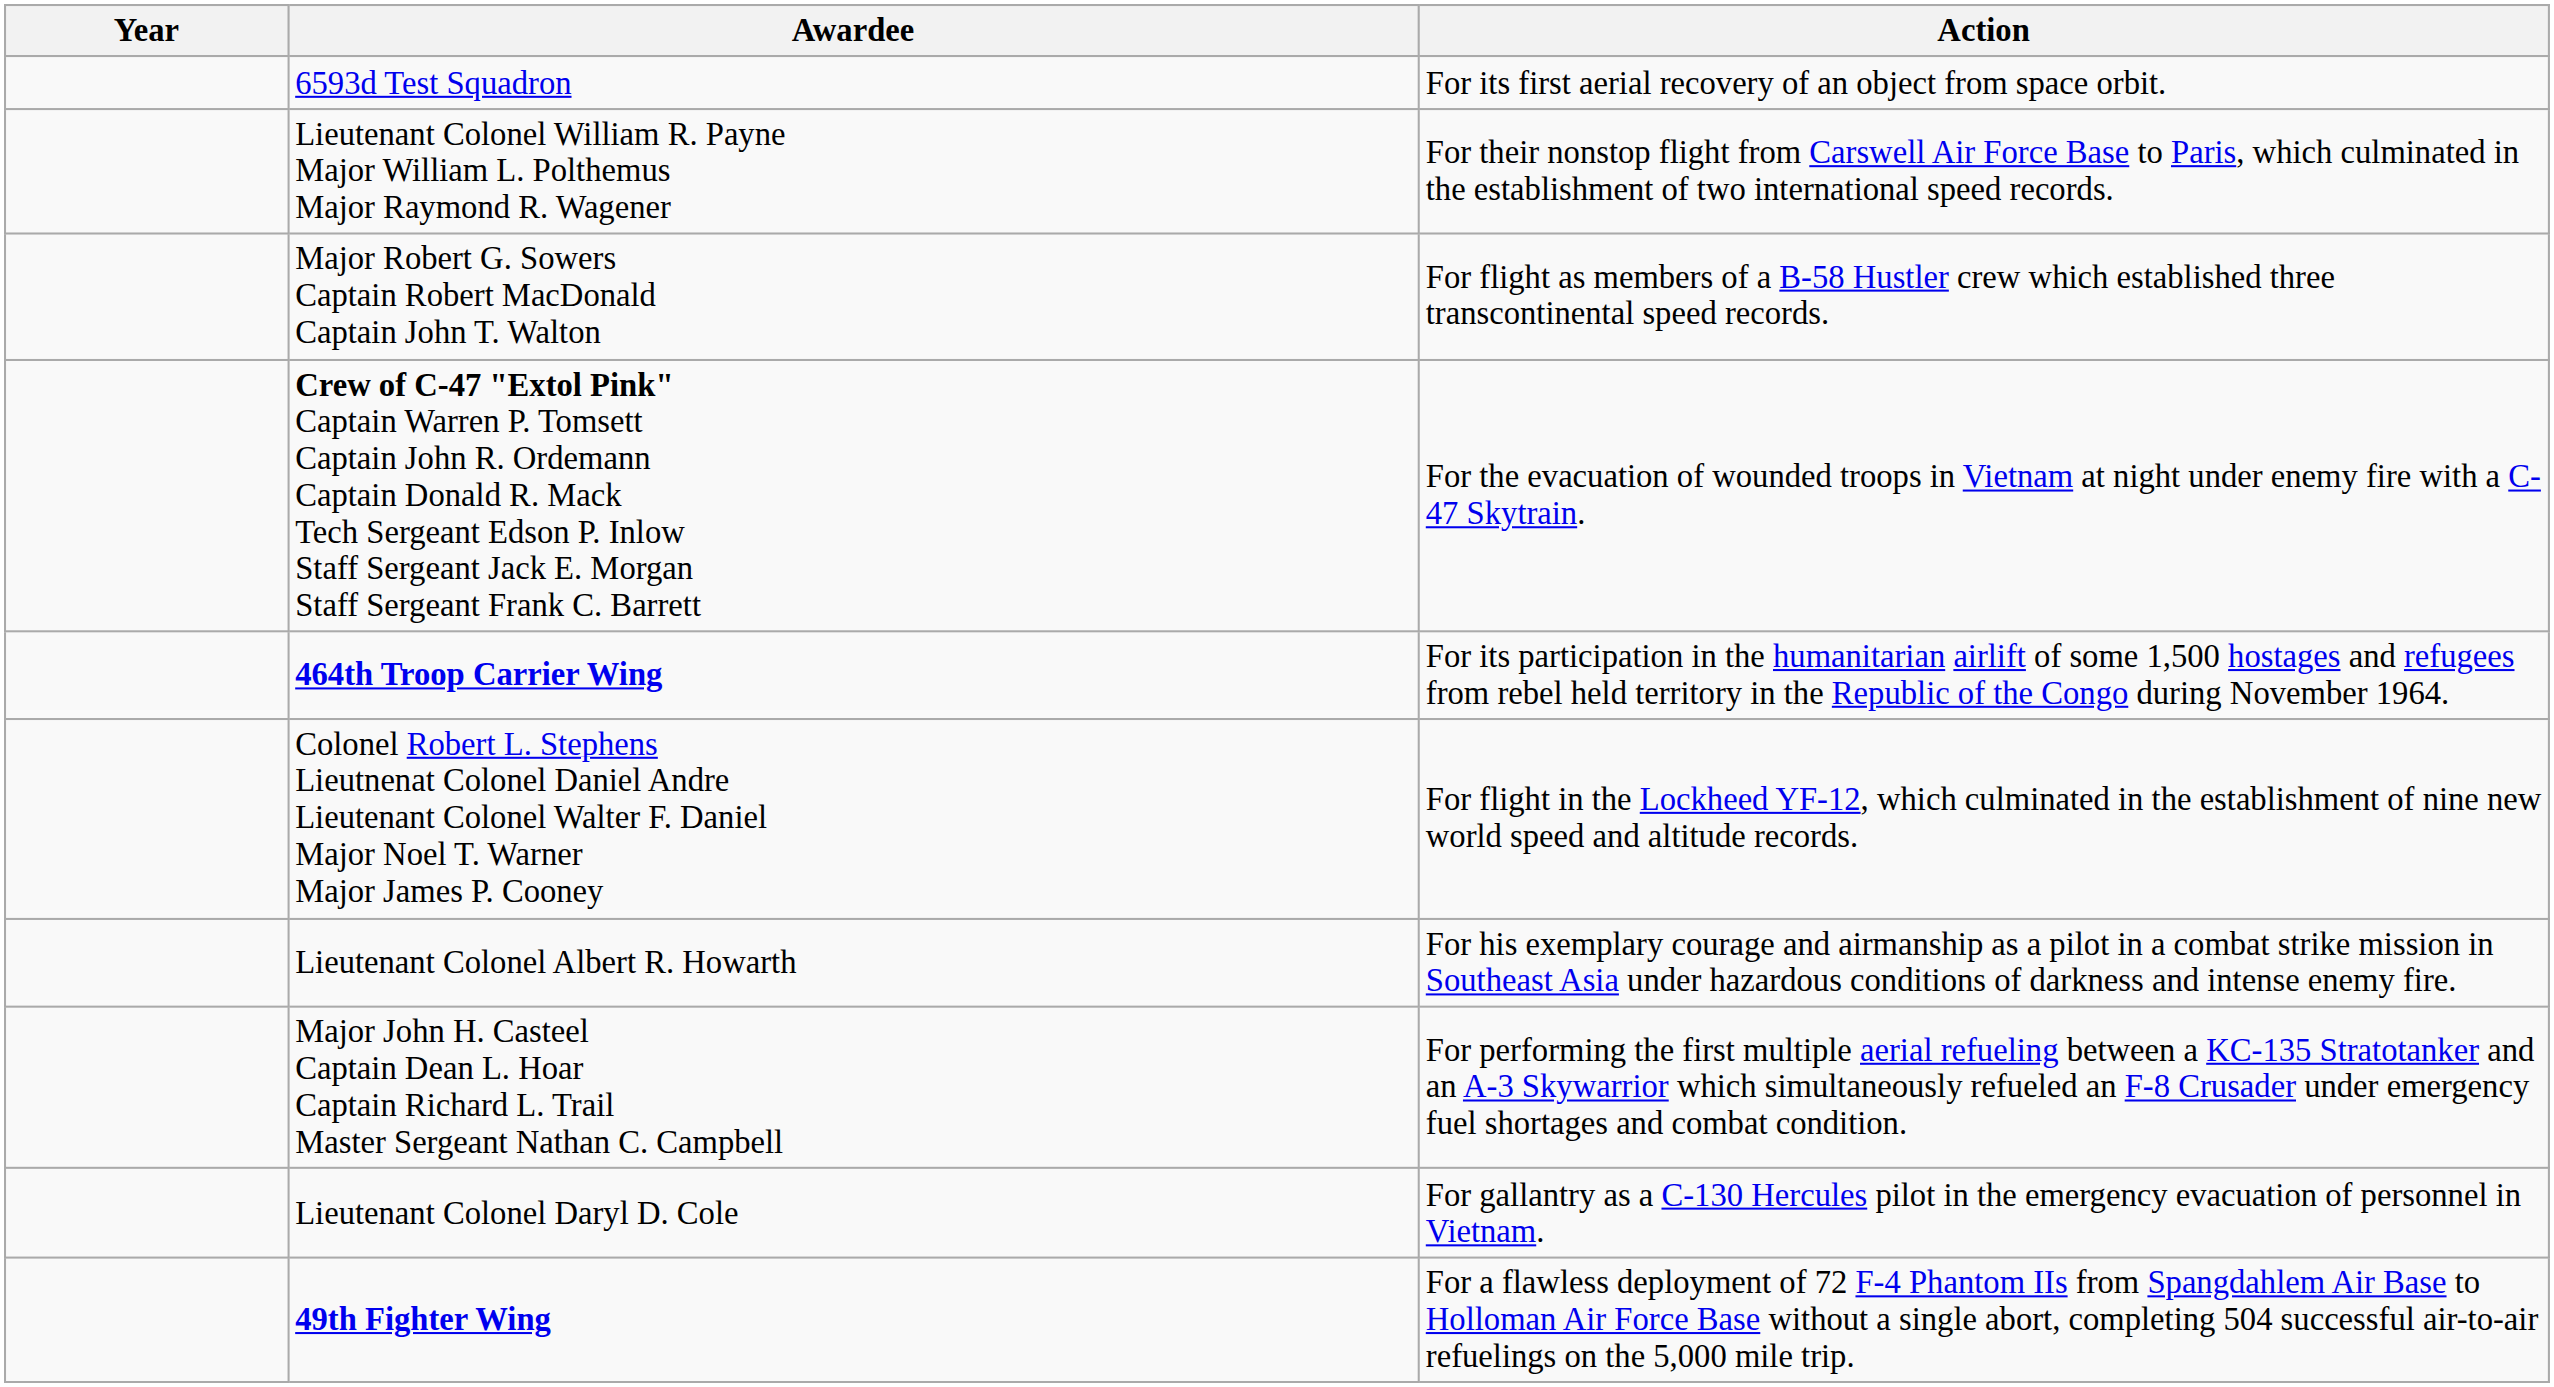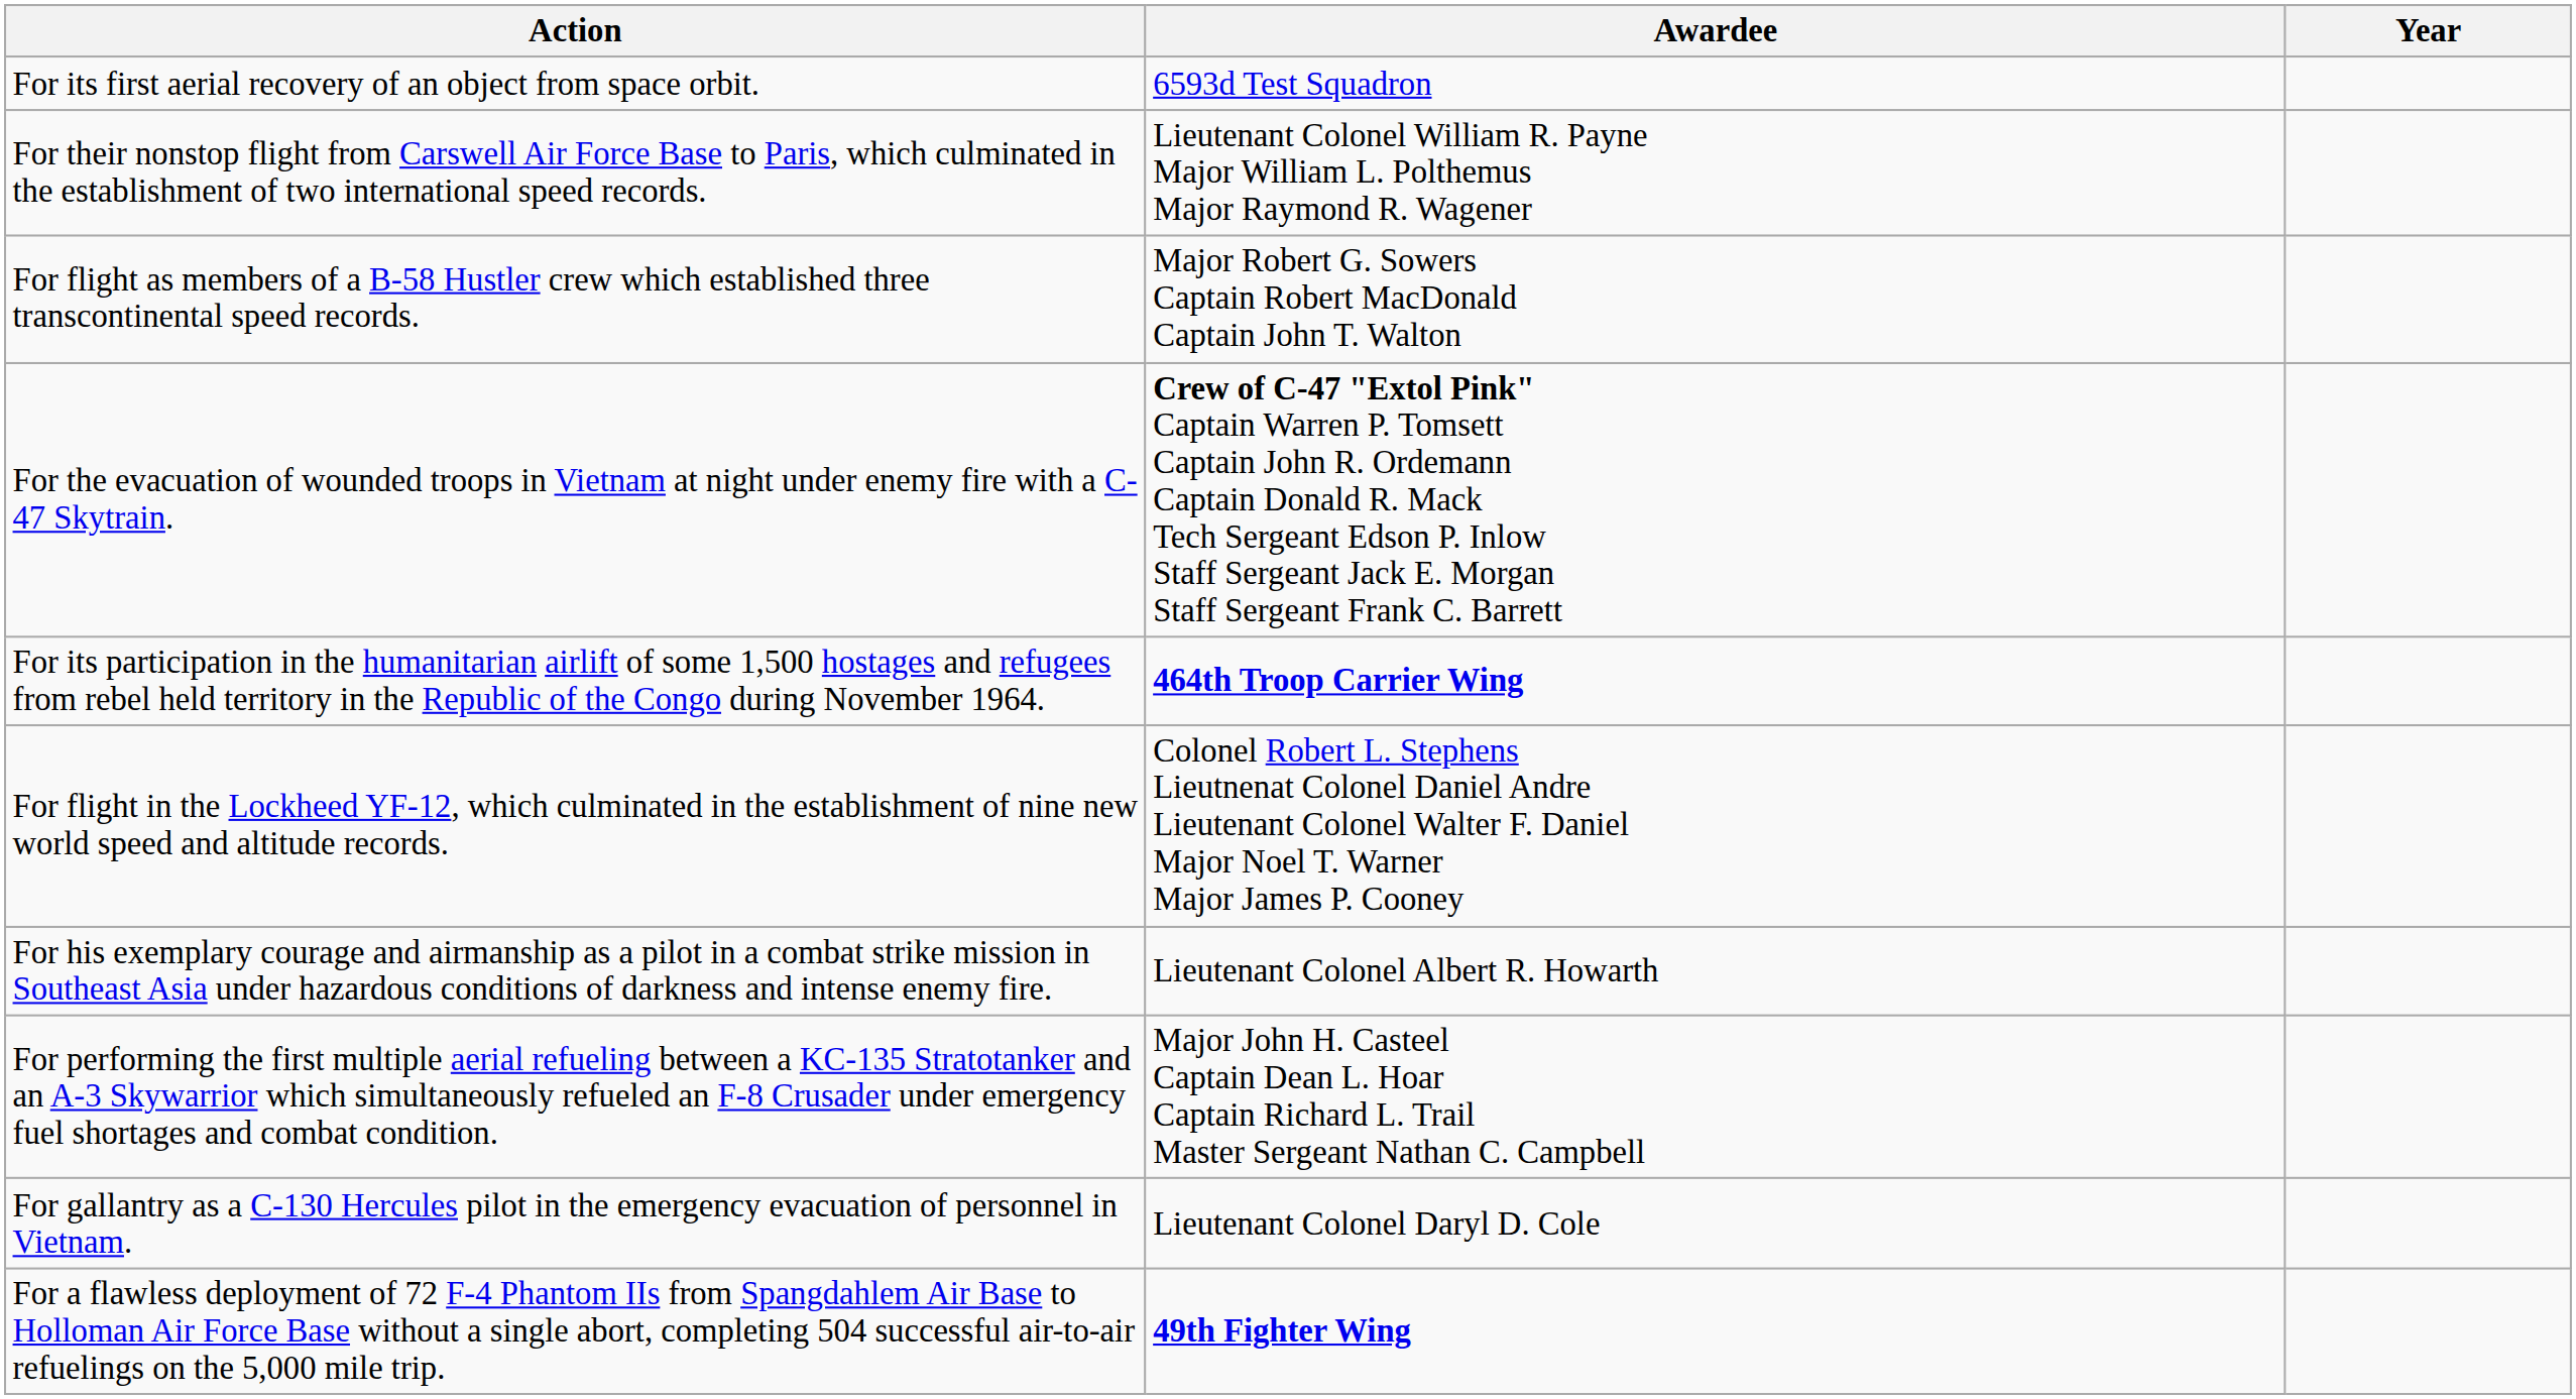 <table class=wikitable>
 <tr style="background:#CCCCCC">
+<th width=20%>Action</th>
+<th width=20%>Awardee</th>
 <th width="5%">Year</th>
-<th width=20%>Awardee</th>
-<th width=20%>Action</th>
 </tr>
 <tr>
+<td>For its first aerial recovery of an object from space orbit.</td>
+<td><a href='#'>6593d Test Squadron</a></td>
 <td></td>
-<td><a href='#'>6593d Test Squadron</a></td>
-<td>For its first aerial recovery of an object from space orbit.</td>
 </tr>
 <tr>
+<td>For their nonstop flight from <a href='#'>Carswell Air Force Base</a> to <a href='#'>Paris</a>, which culminated in the establishment of two international speed records.</td>
+<td>Lieutenant Colonel William R. Payne<br>Major William L. Polthemus<br>Major Raymond R. Wagener</td>
 <td></td>
-<td>Lieutenant Colonel William R. Payne<br>Major William L. Polthemus<br>Major Raymond R. Wagener</td>
-<td>For their nonstop flight from <a href='#'>Carswell Air Force Base</a> to <a href='#'>Paris</a>, which culminated in the establishment of two international speed records.</td>
 </tr>
 <tr>
+<td>For flight as members of a <a href='#'>B-58 Hustler</a> crew which established three transcontinental speed records.</td>
+<td>Major Robert G. Sowers<br>Captain Robert MacDonald<br>Captain John T. Walton</td>
 <td></td>
-<td>Major Robert G. Sowers<br>Captain Robert MacDonald<br>Captain John T. Walton</td>
-<td>For flight as members of a <a href='#'>B-58 Hustler</a> crew which established three transcontinental speed records.</td>
 </tr>
 <tr>
+<td>For the evacuation of wounded troops in <a href='#'>Vietnam</a> at night under enemy fire with a <a href='#'>C-47 Skytrain</a>.</td>
+<td><strong>Crew of C-47 "Extol Pink"</strong><br>Captain Warren P. Tomsett<br>Captain John R. Ordemann<br>Captain Donald R. Mack<br>Tech Sergeant Edson P. Inlow<br>Staff Sergeant Jack E. Morgan<br>Staff Sergeant Frank C. Barrett</td>
 <td></td>
-<td><strong>Crew of C-47 "Extol Pink"</strong><br>Captain Warren P. Tomsett<br>Captain John R. Ordemann<br>Captain Donald R. Mack<br>Tech Sergeant Edson P. Inlow<br>Staff Sergeant Jack E. Morgan<br>Staff Sergeant Frank C. Barrett</td>
-<td>For the evacuation of wounded troops in <a href='#'>Vietnam</a> at night under enemy fire with a <a href='#'>C-47 Skytrain</a>.</td>
 </tr>
 <tr>
+<td>For its participation in the <a href='#'>humanitarian</a> <a href='#'>airlift</a> of some 1,500 <a href='#'>hostages</a> and <a href='#'>refugees</a> from rebel held territory in the <a href='#'>Republic of the Congo</a> during November 1964.</td>
+<td><strong><a href='#'>464th Troop Carrier Wing</a></strong></td>
 <td></td>
-<td><strong><a href='#'>464th Troop Carrier Wing</a></strong></td>
-<td>For its participation in the <a href='#'>humanitarian</a> <a href='#'>airlift</a> of some 1,500 <a href='#'>hostages</a> and <a href='#'>refugees</a> from rebel held territory in the <a href='#'>Republic of the Congo</a> during November 1964.</td>
 </tr>
 <tr>
+<td>For flight in the <a href='#'>Lockheed YF-12</a>, which culminated in the establishment of nine new world speed and altitude records.</td>
+<td>Colonel <a href='#'>Robert L. Stephens</a><br>Lieutnenat Colonel Daniel Andre<br>Lieutenant Colonel Walter F. Daniel<br>Major Noel T. Warner<br>Major James P. Cooney</td>
 <td></td>
-<td>Colonel <a href='#'>Robert L. Stephens</a><br>Lieutnenat Colonel Daniel Andre<br>Lieutenant Colonel Walter F. Daniel<br>Major Noel T. Warner<br>Major James P. Cooney</td>
-<td>For flight in the <a href='#'>Lockheed YF-12</a>, which culminated in the establishment of nine new world speed and altitude records.</td>
 </tr>
 <tr>
+<td>For his exemplary courage and airmanship as a pilot in a combat strike mission in <a href='#'>Southeast Asia</a> under hazardous conditions of darkness and intense enemy fire.</td>
+<td>Lieutenant Colonel Albert R. Howarth</td>
 <td></td>
-<td>Lieutenant Colonel Albert R. Howarth</td>
-<td>For his exemplary courage and airmanship as a pilot in a combat strike mission in <a href='#'>Southeast Asia</a> under hazardous conditions of darkness and intense enemy fire.</td>
 </tr>
 <tr>
+<td>For performing the first multiple <a href='#'>aerial refueling</a> between a <a href='#'>KC-135 Stratotanker</a> and an <a href='#'>A-3 Skywarrior</a> which simultaneously refueled an <a href='#'>F-8 Crusader</a> under emergency fuel shortages and combat condition.</td>
+<td>Major John H. Casteel<br>Captain Dean L. Hoar<br>Captain Richard L. Trail<br>Master Sergeant Nathan C. Campbell</td>
 <td></td>
-<td>Major John H. Casteel<br>Captain Dean L. Hoar<br>Captain Richard L. Trail<br>Master Sergeant Nathan C. Campbell</td>
-<td>For performing the first multiple <a href='#'>aerial refueling</a> between a <a href='#'>KC-135 Stratotanker</a> and an <a href='#'>A-3 Skywarrior</a> which simultaneously refueled an <a href='#'>F-8 Crusader</a> under emergency fuel shortages and combat condition.</td>
 </tr>
 <tr>
+<td>For gallantry as a <a href='#'>C-130 Hercules</a> pilot in the emergency evacuation of personnel in <a href='#'>Vietnam</a>.</td>
+<td>Lieutenant Colonel Daryl D. Cole</td>
 <td></td>
-<td>Lieutenant Colonel Daryl D. Cole</td>
-<td>For gallantry as a <a href='#'>C-130 Hercules</a> pilot in the emergency evacuation of personnel in <a href='#'>Vietnam</a>.</td>
 </tr>
 <tr>
+<td>For a flawless deployment of 72 <a href='#'>F-4 Phantom IIs</a> from <a href='#'>Spangdahlem Air Base</a> to <a href='#'>Holloman Air Force Base</a> without a single abort, completing 504 successful air-to-air refuelings on the 5,000 mile trip.</td>
+<td><strong><a href='#'>49th Fighter Wing</a></strong></td>
 <td></td>
-<td><strong><a href='#'>49th Fighter Wing</a></strong></td>
-<td>For a flawless deployment of 72 <a href='#'>F-4 Phantom IIs</a> from <a href='#'>Spangdahlem Air Base</a> to <a href='#'>Holloman Air Force Base</a> without a single abort, completing 504 successful air-to-air refuelings on the 5,000 mile trip.</td>
 </tr>
 </table>
